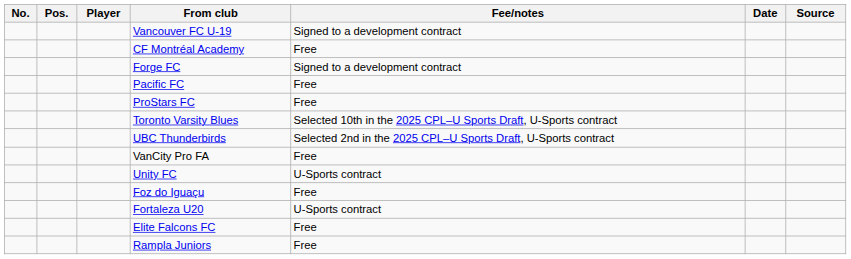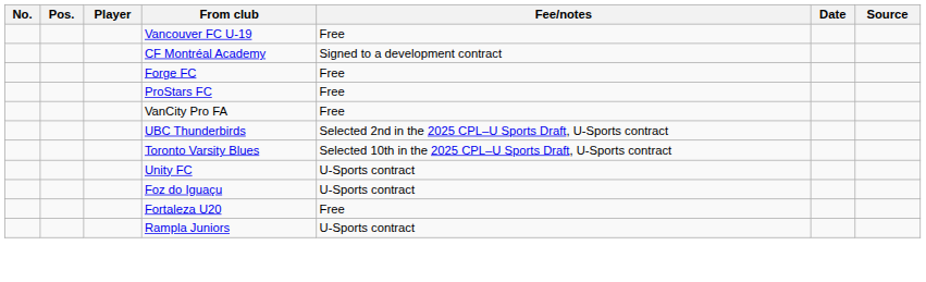 <table class="wikitable sortable" style="width:90%; font-size:95%;">
 <tr>
 <th>No.</th>
 <th>Pos.</th>
 <th>Player</th>
 <th>From club</th>
 <th>Fee/notes</th>
 <th>Date</th>
 <th>Source</th>
 </tr>
 <tr>
 <td align=center></td>
 <td align=center></td>
 <td></td>
 <td> <a href='#'>Vancouver FC U-19</a></td>
+<td>Free</td>
+<td></td>
+<td></td>
+</tr>
+<tr>
+<td align=center></td>
+<td align=center></td>
+<td></td>
+<td> <a href='#'>CF Montréal Academy</a></td>
 <td>Signed to a development contract</td>
 <td></td>
 <td></td>
 </tr>
 <tr>
 <td align=center></td>
 <td align=center></td>
 <td></td>
-<td> <a href='#'>CF Montréal Academy</a></td>
-<td>Free</td>
-<td></td>
-<td></td>
-</tr>
-<tr>
-<td align=center></td>
-<td align=center></td>
-<td></td>
 <td> <a href='#'>Forge FC</a></td>
-<td>Signed to a development contract</td>
-<td></td>
-<td></td>
-</tr>
-<tr>
-<td align=center></td>
-<td align=center></td>
-<td></td>
-<td> <a href='#'>Pacific FC</a></td>
 <td>Free</td>
 <td></td>
 <td></td>
 </tr>
 <tr>
 <td align=center></td>
 <td align=center></td>
 <td></td>
 <td> <a href='#'>ProStars FC</a></td>
 <td>Free</td>
 <td></td>
 <td></td>
 </tr>
 <tr>
 <td align=center></td>
 <td align=center></td>
 <td></td>
-<td> <a href='#'>Toronto Varsity Blues</a></td>
-<td>Selected 10th in the <a href='#'>2025 CPL–U Sports Draft</a>, U-Sports contract</td>
+<td> VanCity Pro FA</td>
+<td>Free</td>
 <td></td>
 <td></td>
 </tr>
 <tr>
 <td align=center></td>
 <td align=center></td>
 <td></td>
 <td> <a href='#'>UBC Thunderbirds</a></td>
 <td>Selected 2nd in the <a href='#'>2025 CPL–U Sports Draft</a>, U-Sports contract</td>
 <td></td>
 <td></td>
 </tr>
 <tr>
 <td align=center></td>
 <td align=center></td>
 <td></td>
-<td> VanCity Pro FA</td>
-<td>Free</td>
+<td> <a href='#'>Toronto Varsity Blues</a></td>
+<td>Selected 10th in the <a href='#'>2025 CPL–U Sports Draft</a>, U-Sports contract</td>
 <td></td>
 <td></td>
 </tr>
 <tr>
 <td align=center></td>
 <td align=center></td>
 <td></td>
 <td> <a href='#'>Unity FC</a></td>
 <td>U-Sports contract</td>
 <td></td>
 <td></td>
 </tr>
 <tr>
 <td align=center></td>
 <td align=center></td>
 <td></td>
 <td> <a href='#'>Foz do Iguaçu</a></td>
-<td>Free</td>
+<td>U-Sports contract</td>
 <td></td>
 <td></td>
 </tr>
 <tr>
 <td align=center></td>
 <td align=center></td>
 <td></td>
 <td> <a href='#'>Fortaleza U20</a></td>
-<td>U-Sports contract</td>
-<td></td>
-<td></td>
-</tr>
-<tr>
-<td align=center></td>
-<td align=center></td>
-<td></td>
-<td> <a href='#'>Elite Falcons FC</a></td>
 <td>Free</td>
 <td></td>
 <td></td>
 </tr>
 <tr>
 <td align=center></td>
 <td align=center></td>
 <td></td>
 <td> <a href='#'>Rampla Juniors</a></td>
-<td>Free</td>
+<td>U-Sports contract</td>
 <td></td>
 <td></td>
 </tr>
 </table>
